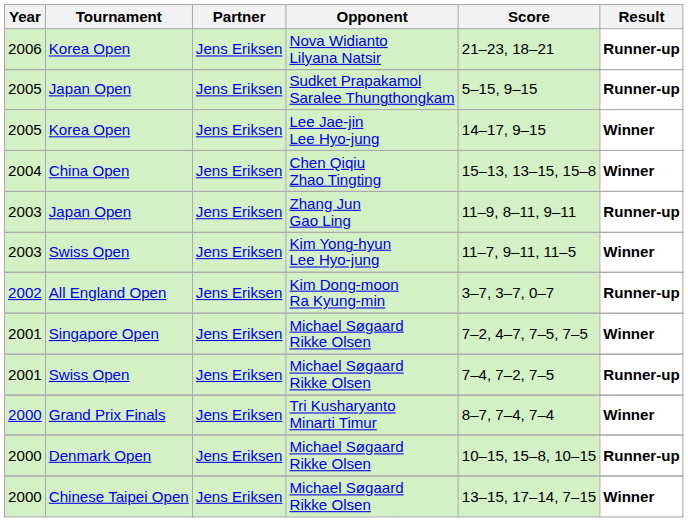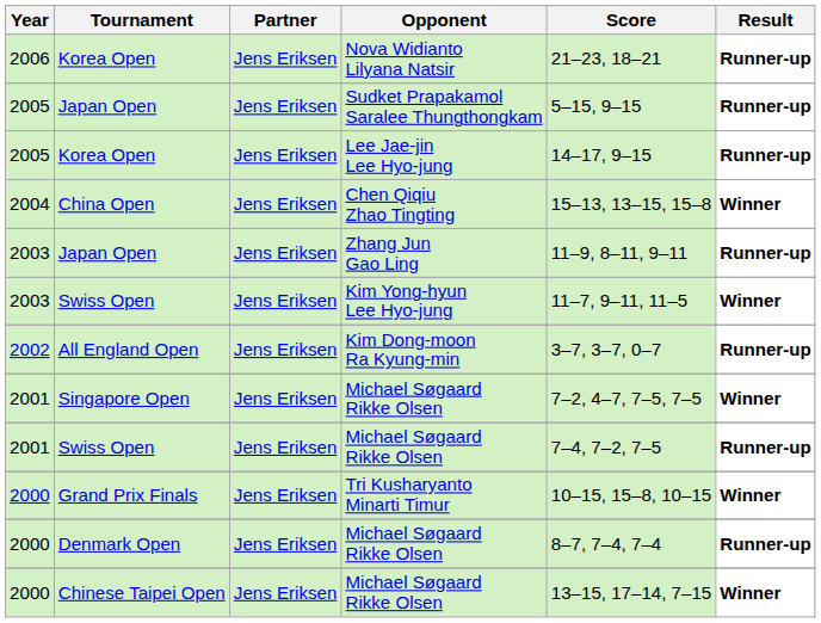 <table class="sortable wikitable" style="font-size: 90%;">
 <tr>
 <th>Year</th>
 <th>Tournament</th>
 <th>Partner</th>
 <th>Opponent</th>
 <th>Score</th>
 <th>Result</th>
 </tr>
 <tr style="background:#D4F1C5">
 <td align="center">2006</td>
 <td align="left"><a href='#'>Korea Open</a></td>
 <td align="left"> <a href='#'>Jens Eriksen</a></td>
 <td align="left"> <a href='#'>Nova Widianto</a> <br>  <a href='#'>Lilyana Natsir</a></td>
 <td align="left">21–23, 18–21</td>
 <td style="text-align:left; background:white"> <strong>Runner-up</strong></td>
 </tr>
 <tr>
 </tr>
 <tr style="background:#D4F1C5">
 <td align="center">2005</td>
 <td align="left"><a href='#'>Japan Open</a></td>
 <td align="left"> <a href='#'>Jens Eriksen</a></td>
 <td align="left"> <a href='#'>Sudket Prapakamol</a> <br>  <a href='#'>Saralee Thungthongkam</a></td>
 <td align="left">5–15, 9–15</td>
 <td style="text-align:left; background:white"> <strong>Runner-up</strong></td>
 </tr>
 <tr>
 </tr>
 <tr style="background:#D4F1C5">
 <td align="center">2005</td>
 <td align="left"><a href='#'>Korea Open</a></td>
 <td align="left"> <a href='#'>Jens Eriksen</a></td>
 <td align="left"> <a href='#'>Lee Jae-jin</a> <br>  <a href='#'>Lee Hyo-jung</a></td>
 <td align="left">14–17, 9–15</td>
-<td style="text-align:left; background:white"> <strong>Winner</strong></td>
+<td style="text-align:left; background:white"> <strong>Runner-up</strong></td>
 </tr>
 <tr>
 </tr>
 <tr style="background:#D4F1C5">
 <td align="center">2004</td>
 <td align="left"><a href='#'>China Open</a></td>
 <td align="left"> <a href='#'>Jens Eriksen</a></td>
 <td align="left"> <a href='#'>Chen Qiqiu</a> <br>  <a href='#'>Zhao Tingting</a></td>
 <td align="left">15–13, 13–15, 15–8</td>
 <td style="text-align:left; background:white"> <strong>Winner</strong></td>
 </tr>
 <tr>
 </tr>
 <tr style="background:#D4F1C5">
 <td align="center">2003</td>
 <td align="left"><a href='#'>Japan Open</a></td>
 <td align="left"> <a href='#'>Jens Eriksen</a></td>
 <td align="left"> <a href='#'>Zhang Jun</a> <br>  <a href='#'>Gao Ling</a></td>
 <td align="left">11–9, 8–11, 9–11</td>
 <td style="text-align:left; background:white"> <strong>Runner-up</strong></td>
 </tr>
 <tr>
 </tr>
 <tr style="background:#D4F1C5">
 <td align="center">2003</td>
 <td align="left"><a href='#'>Swiss Open</a></td>
 <td align="left"> <a href='#'>Jens Eriksen</a></td>
 <td align="left"> <a href='#'>Kim Yong-hyun</a> <br>  <a href='#'>Lee Hyo-jung</a></td>
 <td align="left">11–7, 9–11, 11–5</td>
 <td style="text-align:left; background:white"> <strong>Winner</strong></td>
 </tr>
 <tr>
 </tr>
 <tr style="background:#D4F1C5">
 <td align="center"><a href='#'>2002</a></td>
 <td align="left"><a href='#'>All England Open</a></td>
 <td align="left"> <a href='#'>Jens Eriksen</a></td>
 <td align="left"> <a href='#'>Kim Dong-moon</a> <br>  <a href='#'>Ra Kyung-min</a></td>
 <td align="left">3–7, 3–7, 0–7</td>
 <td style="text-align:left; background:white"> <strong>Runner-up</strong></td>
 </tr>
 <tr>
 </tr>
 <tr style="background:#D4F1C5">
 <td align="center">2001</td>
 <td align="left"><a href='#'>Singapore Open</a></td>
 <td align="left"> <a href='#'>Jens Eriksen</a></td>
 <td align="left"> <a href='#'>Michael Søgaard</a> <br>  <a href='#'>Rikke Olsen</a></td>
 <td align="left">7–2, 4–7, 7–5, 7–5</td>
 <td style="text-align:left; background:white"> <strong>Winner</strong></td>
 </tr>
 <tr>
 </tr>
 <tr style="background:#D4F1C5">
 <td align="center">2001</td>
 <td align="left"><a href='#'>Swiss Open</a></td>
 <td align="left"> <a href='#'>Jens Eriksen</a></td>
 <td align="left"> <a href='#'>Michael Søgaard</a> <br>  <a href='#'>Rikke Olsen</a></td>
 <td align="left">7–4, 7–2, 7–5</td>
 <td style="text-align:left; background:white"> <strong>Runner-up</strong></td>
 </tr>
 <tr>
 </tr>
 <tr style="background:#D4F1C5">
 <td align="center"><a href='#'>2000</a></td>
 <td align="left"><a href='#'>Grand Prix Finals</a></td>
 <td align="left"> <a href='#'>Jens Eriksen</a></td>
 <td align="left"> <a href='#'>Tri Kusharyanto</a> <br>  <a href='#'>Minarti Timur</a></td>
-<td align="left">8–7, 7–4, 7–4</td>
+<td align="left">10–15, 15–8, 10–15</td>
 <td style="text-align:left; background:white"> <strong>Winner</strong></td>
 </tr>
 <tr>
 </tr>
 <tr style="background:#D4F1C5">
 <td align="center">2000</td>
 <td align="left"><a href='#'>Denmark Open</a></td>
 <td align="left"> <a href='#'>Jens Eriksen</a></td>
 <td align="left"> <a href='#'>Michael Søgaard</a> <br>  <a href='#'>Rikke Olsen</a></td>
-<td align="left">10–15, 15–8, 10–15</td>
+<td align="left">8–7, 7–4, 7–4</td>
 <td style="text-align:left; background:white"> <strong>Runner-up</strong></td>
 </tr>
 <tr>
 </tr>
 <tr style="background:#D4F1C5">
 <td align="center">2000</td>
 <td align="left"><a href='#'>Chinese Taipei Open</a></td>
 <td align="left"> <a href='#'>Jens Eriksen</a></td>
 <td align="left"> <a href='#'>Michael Søgaard</a> <br>  <a href='#'>Rikke Olsen</a></td>
 <td align="left">13–15, 17–14, 7–15</td>
 <td style="text-align:left; background:white"> <strong>Winner</strong></td>
 </tr>
 </table>
